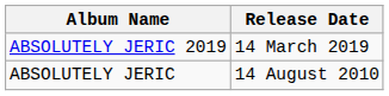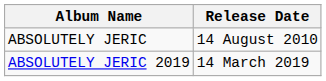 <table class="wikitable">
 <tr>
 <th>Album Name</th>
 <th>Release Date</th>
 </tr>
 <tr>
+<td>ABSOLUTELY JERIC</td>
+<td>14 August 2010</td>
+</tr>
+<tr>
 <td><a href='#'>ABSOLUTELY JERIC</a> 2019</td>
 <td>14 March 2019</td>
 </tr>
-<tr>
-<td>ABSOLUTELY JERIC</td>
-<td>14 August 2010</td>
-</tr>
 </table>
